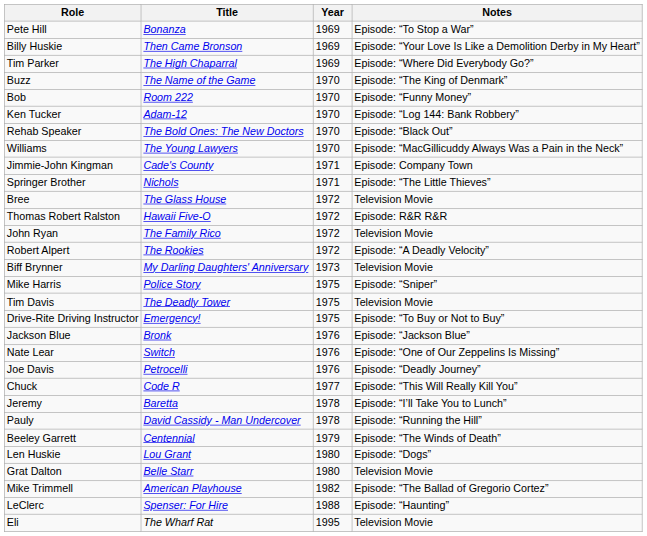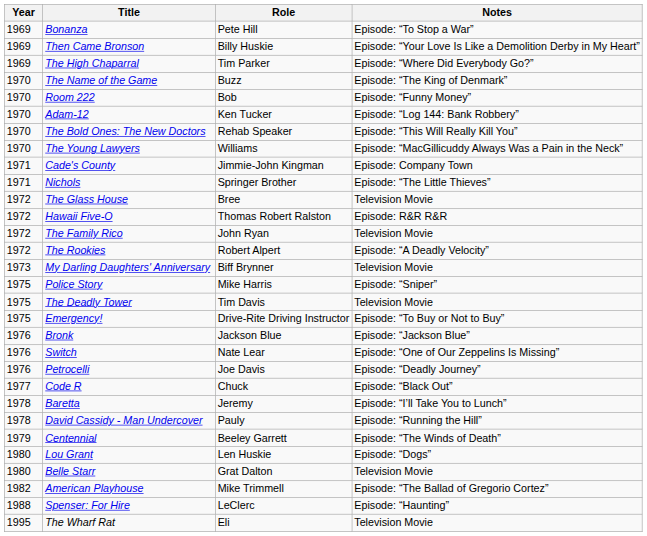 <table class="wikitable sortable">
 <tr>
+<th scope="col" style="width: 50px;">Year</th>
+<th scope="col" style="width: 250px;">Title</th>
 <th>Role</th>
-<th scope="col" style="width: 250px;">Title</th>
-<th scope="col" style="width: 50px;">Year</th>
 <th class="unsortable">Notes</th>
 </tr>
 <tr>
+<td>1969</td>
+<td><em><a href='#'>Bonanza</a></em></td>
 <td>Pete Hill</td>
-<td><em><a href='#'>Bonanza</a></em></td>
-<td>1969</td>
 <td>Episode: “To Stop a War”</td>
 </tr>
 <tr>
+<td>1969</td>
+<td><em><a href='#'>Then Came Bronson</a></em></td>
 <td>Billy Huskie</td>
-<td><em><a href='#'>Then Came Bronson</a></em></td>
-<td>1969</td>
 <td>Episode: “Your Love Is Like a Demolition Derby in My Heart”</td>
 </tr>
 <tr>
+<td>1969</td>
+<td><em><a href='#'>The High Chaparral</a></em></td>
 <td>Tim Parker</td>
-<td><em><a href='#'>The High Chaparral</a></em></td>
-<td>1969</td>
 <td>Episode: “Where Did Everybody Go?”</td>
 </tr>
 <tr>
+<td>1970</td>
+<td><em><a href='#'>The Name of the Game</a></em></td>
 <td>Buzz</td>
-<td><em><a href='#'>The Name of the Game</a></em></td>
-<td>1970</td>
 <td>Episode: “The King of Denmark”</td>
 </tr>
 <tr>
+<td>1970</td>
+<td><em><a href='#'>Room 222</a></em></td>
 <td>Bob</td>
-<td><em><a href='#'>Room 222</a></em></td>
-<td>1970</td>
 <td>Episode: “Funny Money”</td>
 </tr>
 <tr>
+<td>1970</td>
+<td><em><a href='#'>Adam-12</a></em></td>
 <td>Ken Tucker</td>
-<td><em><a href='#'>Adam-12</a></em></td>
-<td>1970</td>
 <td>Episode: “Log 144: Bank Robbery”</td>
 </tr>
 <tr>
+<td>1970</td>
+<td><em><a href='#'>The Bold Ones: The New Doctors </a></em></td>
 <td>Rehab Speaker</td>
-<td><em><a href='#'>The Bold Ones: The New Doctors </a></em></td>
+<td>Episode: “This Will Really Kill You”</td>
+</tr>
+<tr>
 <td>1970</td>
+<td><em><a href='#'>The Young Lawyers</a></em></td>
+<td>Williams</td>
+<td>Episode: “MacGillicuddy Always Was a Pain in the Neck”</td>
+</tr>
+<tr>
+<td>1971</td>
+<td><em><a href='#'>Cade's County</a></em></td>
+<td>Jimmie-John Kingman</td>
+<td>Episode: Company Town</td>
+</tr>
+<tr>
+<td>1971</td>
+<td><em><a href='#'>Nichols</a></em></td>
+<td>Springer Brother</td>
+<td>Episode: “The Little Thieves”</td>
+</tr>
+<tr>
+<td>1972</td>
+<td><em><a href='#'>The Glass House</a></em></td>
+<td>Bree</td>
+<td>Television Movie</td>
+</tr>
+<tr>
+<td>1972</td>
+<td><em><a href='#'>Hawaii Five-O</a></em></td>
+<td>Thomas Robert Ralston</td>
+<td>Episode: R&R R&R</td>
+</tr>
+<tr>
+<td>1972</td>
+<td><em><a href='#'>The Family Rico</a></em></td>
+<td>John Ryan</td>
+<td>Television Movie</td>
+</tr>
+<tr>
+<td>1972</td>
+<td><em><a href='#'>The Rookies</a></em></td>
+<td>Robert Alpert</td>
+<td>Episode: “A Deadly Velocity”</td>
+</tr>
+<tr>
+<td>1973</td>
+<td><em><a href='#'>My Darling Daughters' Anniversary</a></em></td>
+<td>Biff Brynner</td>
+<td>Television Movie</td>
+</tr>
+<tr>
+<td>1975</td>
+<td><em><a href='#'>Police Story</a></em></td>
+<td>Mike Harris</td>
+<td>Episode: “Sniper”</td>
+</tr>
+<tr>
+<td>1975</td>
+<td><em><a href='#'>The Deadly Tower</a></em></td>
+<td>Tim Davis</td>
+<td>Television Movie</td>
+</tr>
+<tr>
+<td>1975</td>
+<td><em><a href='#'>Emergency!</a></em></td>
+<td>Drive-Rite Driving Instructor</td>
+<td>Episode: “To Buy or Not to Buy”</td>
+</tr>
+<tr>
+<td>1976</td>
+<td><em><a href='#'>Bronk</a></em></td>
+<td>Jackson Blue</td>
+<td>Episode: “Jackson Blue”</td>
+</tr>
+<tr>
+<td>1976</td>
+<td><em><a href='#'>Switch</a></em></td>
+<td>Nate Lear</td>
+<td>Episode: “One of Our Zeppelins Is Missing”</td>
+</tr>
+<tr>
+<td>1976</td>
+<td><em><a href='#'>Petrocelli</a></em></td>
+<td>Joe Davis</td>
+<td>Episode: “Deadly Journey”</td>
+</tr>
+<tr>
+<td>1977</td>
+<td><em><a href='#'>Code R</a></em></td>
+<td>Chuck</td>
 <td>Episode: “Black Out”</td>
 </tr>
 <tr>
-<td>Williams</td>
-<td><em><a href='#'>The Young Lawyers</a></em></td>
-<td>1970</td>
-<td>Episode: “MacGillicuddy Always Was a Pain in the Neck”</td>
+<td>1978</td>
+<td><em><a href='#'>Baretta</a></em></td>
+<td>Jeremy</td>
+<td>Episode: “I’ll Take You to Lunch”</td>
 </tr>
 <tr>
-<td>Jimmie-John Kingman</td>
-<td><em><a href='#'>Cade's County</a></em></td>
-<td>1971</td>
-<td>Episode: Company Town</td>
+<td>1978</td>
+<td><em><a href='#'>David Cassidy - Man Undercover</a></em></td>
+<td>Pauly</td>
+<td>Episode: “Running the Hill”</td>
 </tr>
 <tr>
-<td>Springer Brother</td>
-<td><em><a href='#'>Nichols</a></em></td>
-<td>1971</td>
-<td>Episode: “The Little Thieves”</td>
+<td>1979</td>
+<td><em><a href='#'>Centennial</a></em></td>
+<td>Beeley Garrett</td>
+<td>Episode: “The Winds of Death”</td>
 </tr>
 <tr>
-<td>Bree</td>
-<td><em><a href='#'>The Glass House</a></em></td>
-<td>1972</td>
+<td>1980</td>
+<td><em><a href='#'>Lou Grant</a></em></td>
+<td>Len Huskie</td>
+<td>Episode: “Dogs”</td>
+</tr>
+<tr>
+<td>1980</td>
+<td><em><a href='#'>Belle Starr</a></em></td>
+<td>Grat Dalton</td>
 <td>Television Movie</td>
 </tr>
 <tr>
-<td>Thomas Robert Ralston</td>
-<td><em><a href='#'>Hawaii Five-O</a></em></td>
-<td>1972</td>
-<td>Episode: R&R R&R</td>
-</tr>
-<tr>
-<td>John Ryan</td>
-<td><em><a href='#'>The Family Rico</a></em></td>
-<td>1972</td>
-<td>Television Movie</td>
-</tr>
-<tr>
-<td>Robert Alpert</td>
-<td><em><a href='#'>The Rookies</a></em></td>
-<td>1972</td>
-<td>Episode: “A Deadly Velocity”</td>
-</tr>
-<tr>
-<td>Biff Brynner</td>
-<td><em><a href='#'>My Darling Daughters' Anniversary</a></em></td>
-<td>1973</td>
-<td>Television Movie</td>
-</tr>
-<tr>
-<td>Mike Harris</td>
-<td><em><a href='#'>Police Story</a></em></td>
-<td>1975</td>
-<td>Episode: “Sniper”</td>
-</tr>
-<tr>
-<td>Tim Davis</td>
-<td><em><a href='#'>The Deadly Tower</a></em></td>
-<td>1975</td>
-<td>Television Movie</td>
-</tr>
-<tr>
-<td>Drive-Rite Driving Instructor</td>
-<td><em><a href='#'>Emergency!</a></em></td>
-<td>1975</td>
-<td>Episode: “To Buy or Not to Buy”</td>
-</tr>
-<tr>
-<td>Jackson Blue</td>
-<td><em><a href='#'>Bronk</a></em></td>
-<td>1976</td>
-<td>Episode: “Jackson Blue”</td>
-</tr>
-<tr>
-<td>Nate Lear</td>
-<td><em><a href='#'>Switch</a></em></td>
-<td>1976</td>
-<td>Episode: “One of Our Zeppelins Is Missing”</td>
-</tr>
-<tr>
-<td>Joe Davis</td>
-<td><em><a href='#'>Petrocelli</a></em></td>
-<td>1976</td>
-<td>Episode: “Deadly Journey”</td>
-</tr>
-<tr>
-<td>Chuck</td>
-<td><em><a href='#'>Code R</a></em></td>
-<td>1977</td>
-<td>Episode: “This Will Really Kill You”</td>
-</tr>
-<tr>
-<td>Jeremy</td>
-<td><em><a href='#'>Baretta</a></em></td>
-<td>1978</td>
-<td>Episode: “I’ll Take You to Lunch”</td>
-</tr>
-<tr>
-<td>Pauly</td>
-<td><em><a href='#'>David Cassidy - Man Undercover</a></em></td>
-<td>1978</td>
-<td>Episode: “Running the Hill”</td>
-</tr>
-<tr>
-<td>Beeley Garrett</td>
-<td><em><a href='#'>Centennial</a></em></td>
-<td>1979</td>
-<td>Episode: “The Winds of Death”</td>
-</tr>
-<tr>
-<td>Len Huskie</td>
-<td><em><a href='#'>Lou Grant</a></em></td>
-<td>1980</td>
-<td>Episode: “Dogs”</td>
-</tr>
-<tr>
-<td>Grat Dalton</td>
-<td><em><a href='#'>Belle Starr</a></em></td>
-<td>1980</td>
-<td>Television Movie</td>
-</tr>
-<tr>
+<td>1982</td>
+<td><em><a href='#'>American Playhouse</a></em></td>
 <td>Mike Trimmell</td>
-<td><em><a href='#'>American Playhouse</a></em></td>
-<td>1982</td>
 <td>Episode: “The Ballad of Gregorio Cortez”</td>
 </tr>
 <tr>
+<td>1988</td>
+<td><em><a href='#'>Spenser: For Hire</a></em></td>
 <td>LeClerc</td>
-<td><em><a href='#'>Spenser: For Hire</a></em></td>
-<td>1988</td>
 <td>Episode: “Haunting”</td>
 </tr>
 <tr>
+<td>1995</td>
+<td><em>The Wharf Rat</em></td>
 <td>Eli</td>
-<td><em>The Wharf Rat</em></td>
-<td>1995</td>
 <td>Television Movie</td>
 </tr>
 </table>
